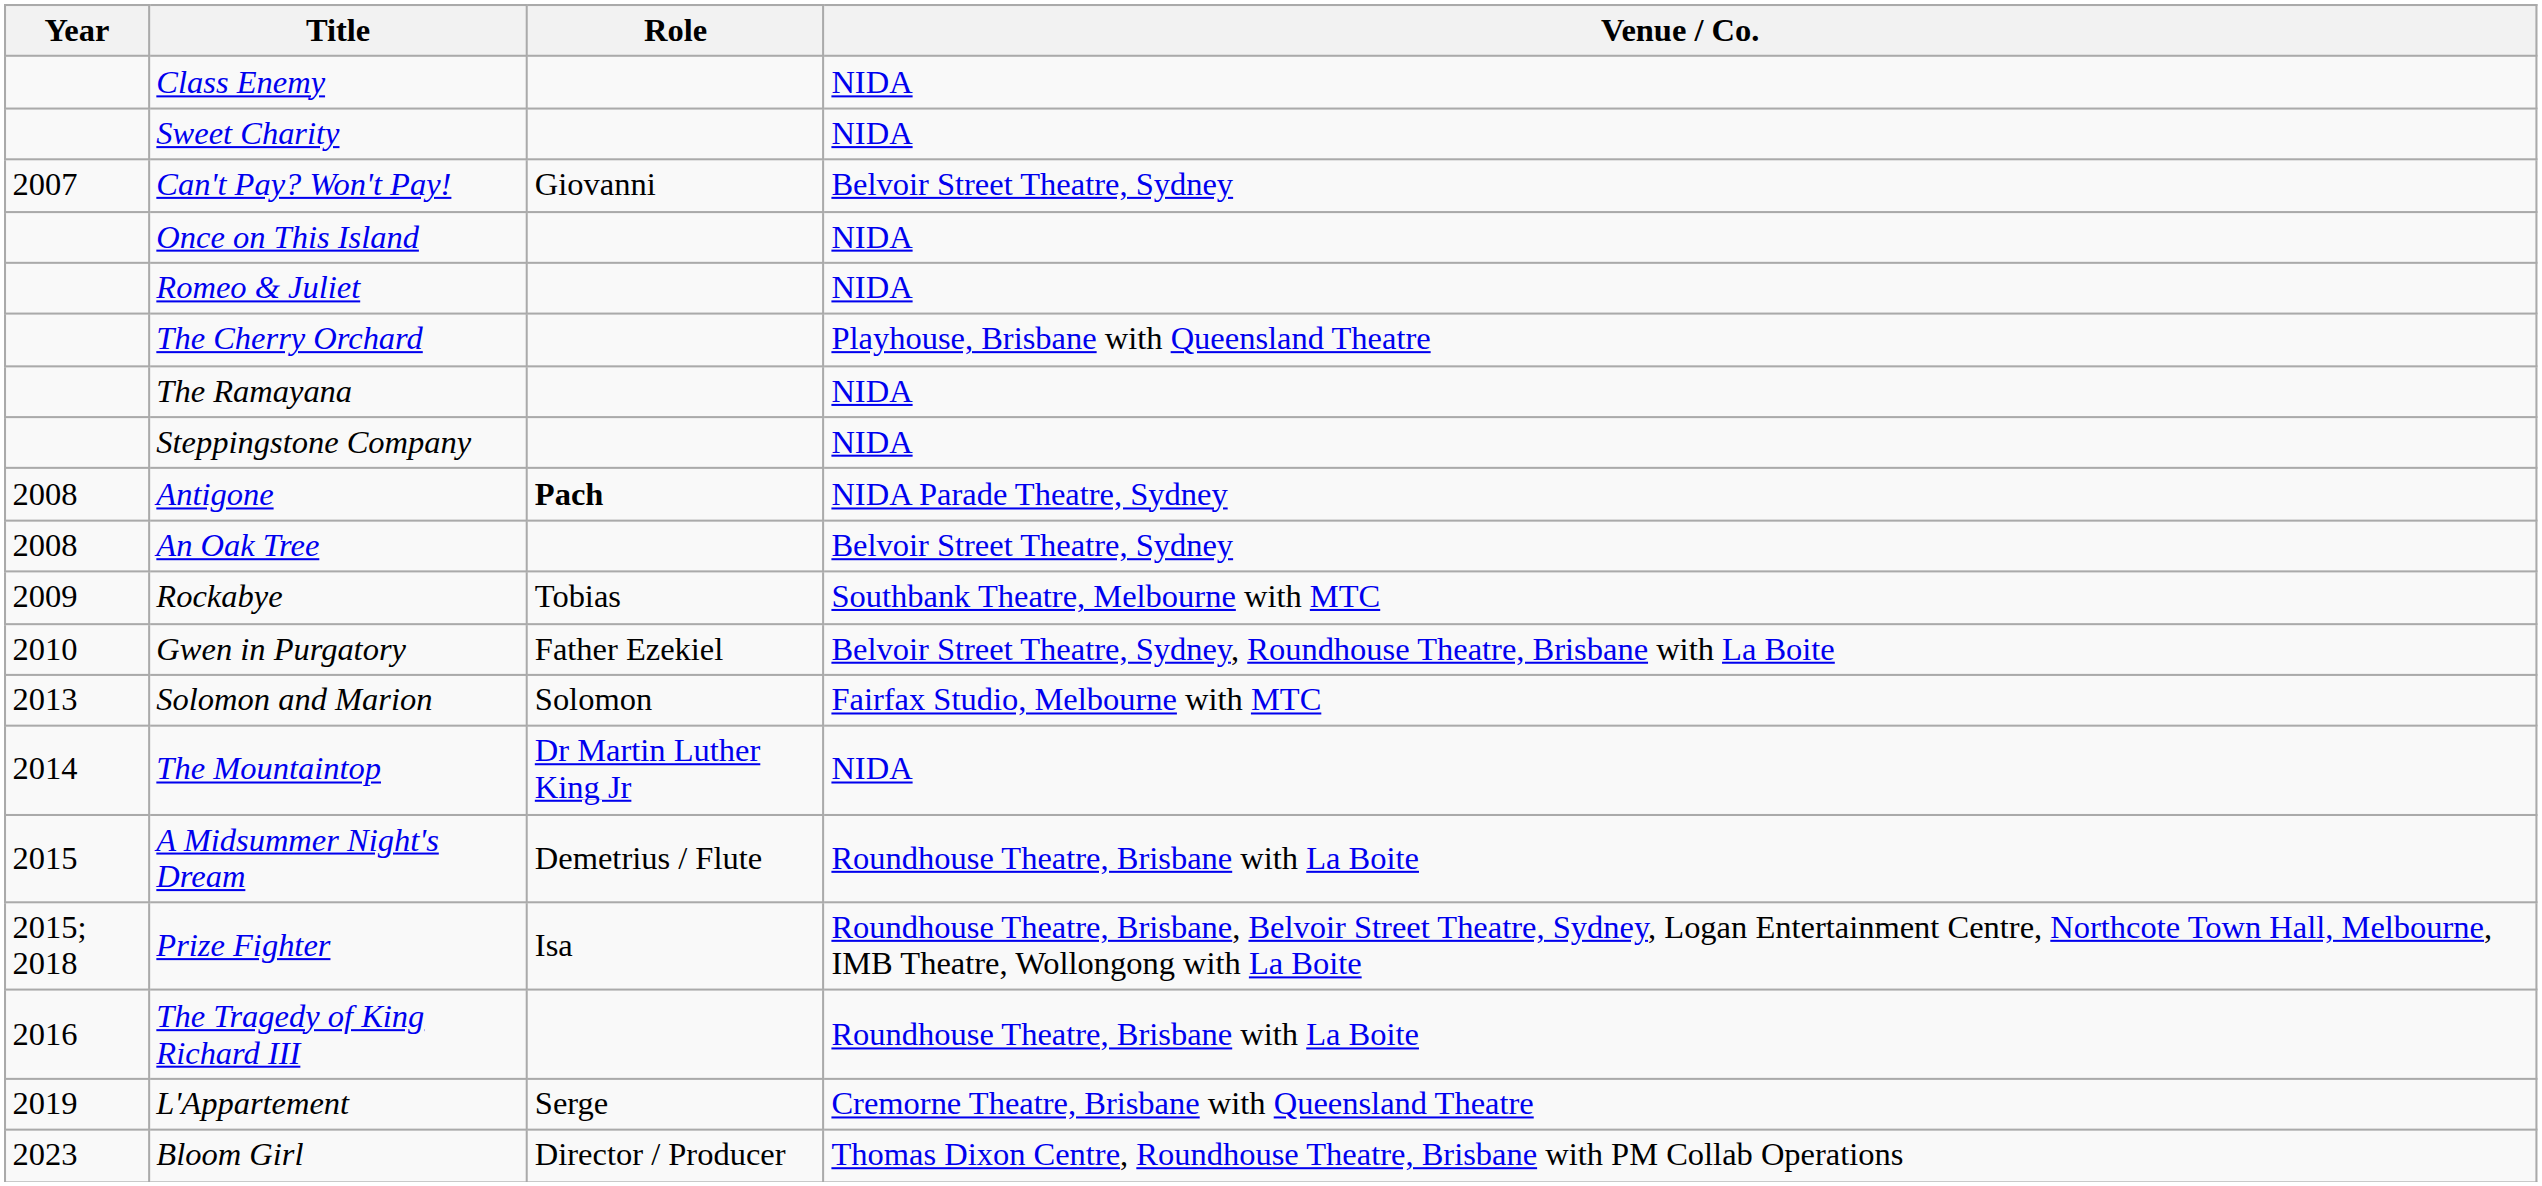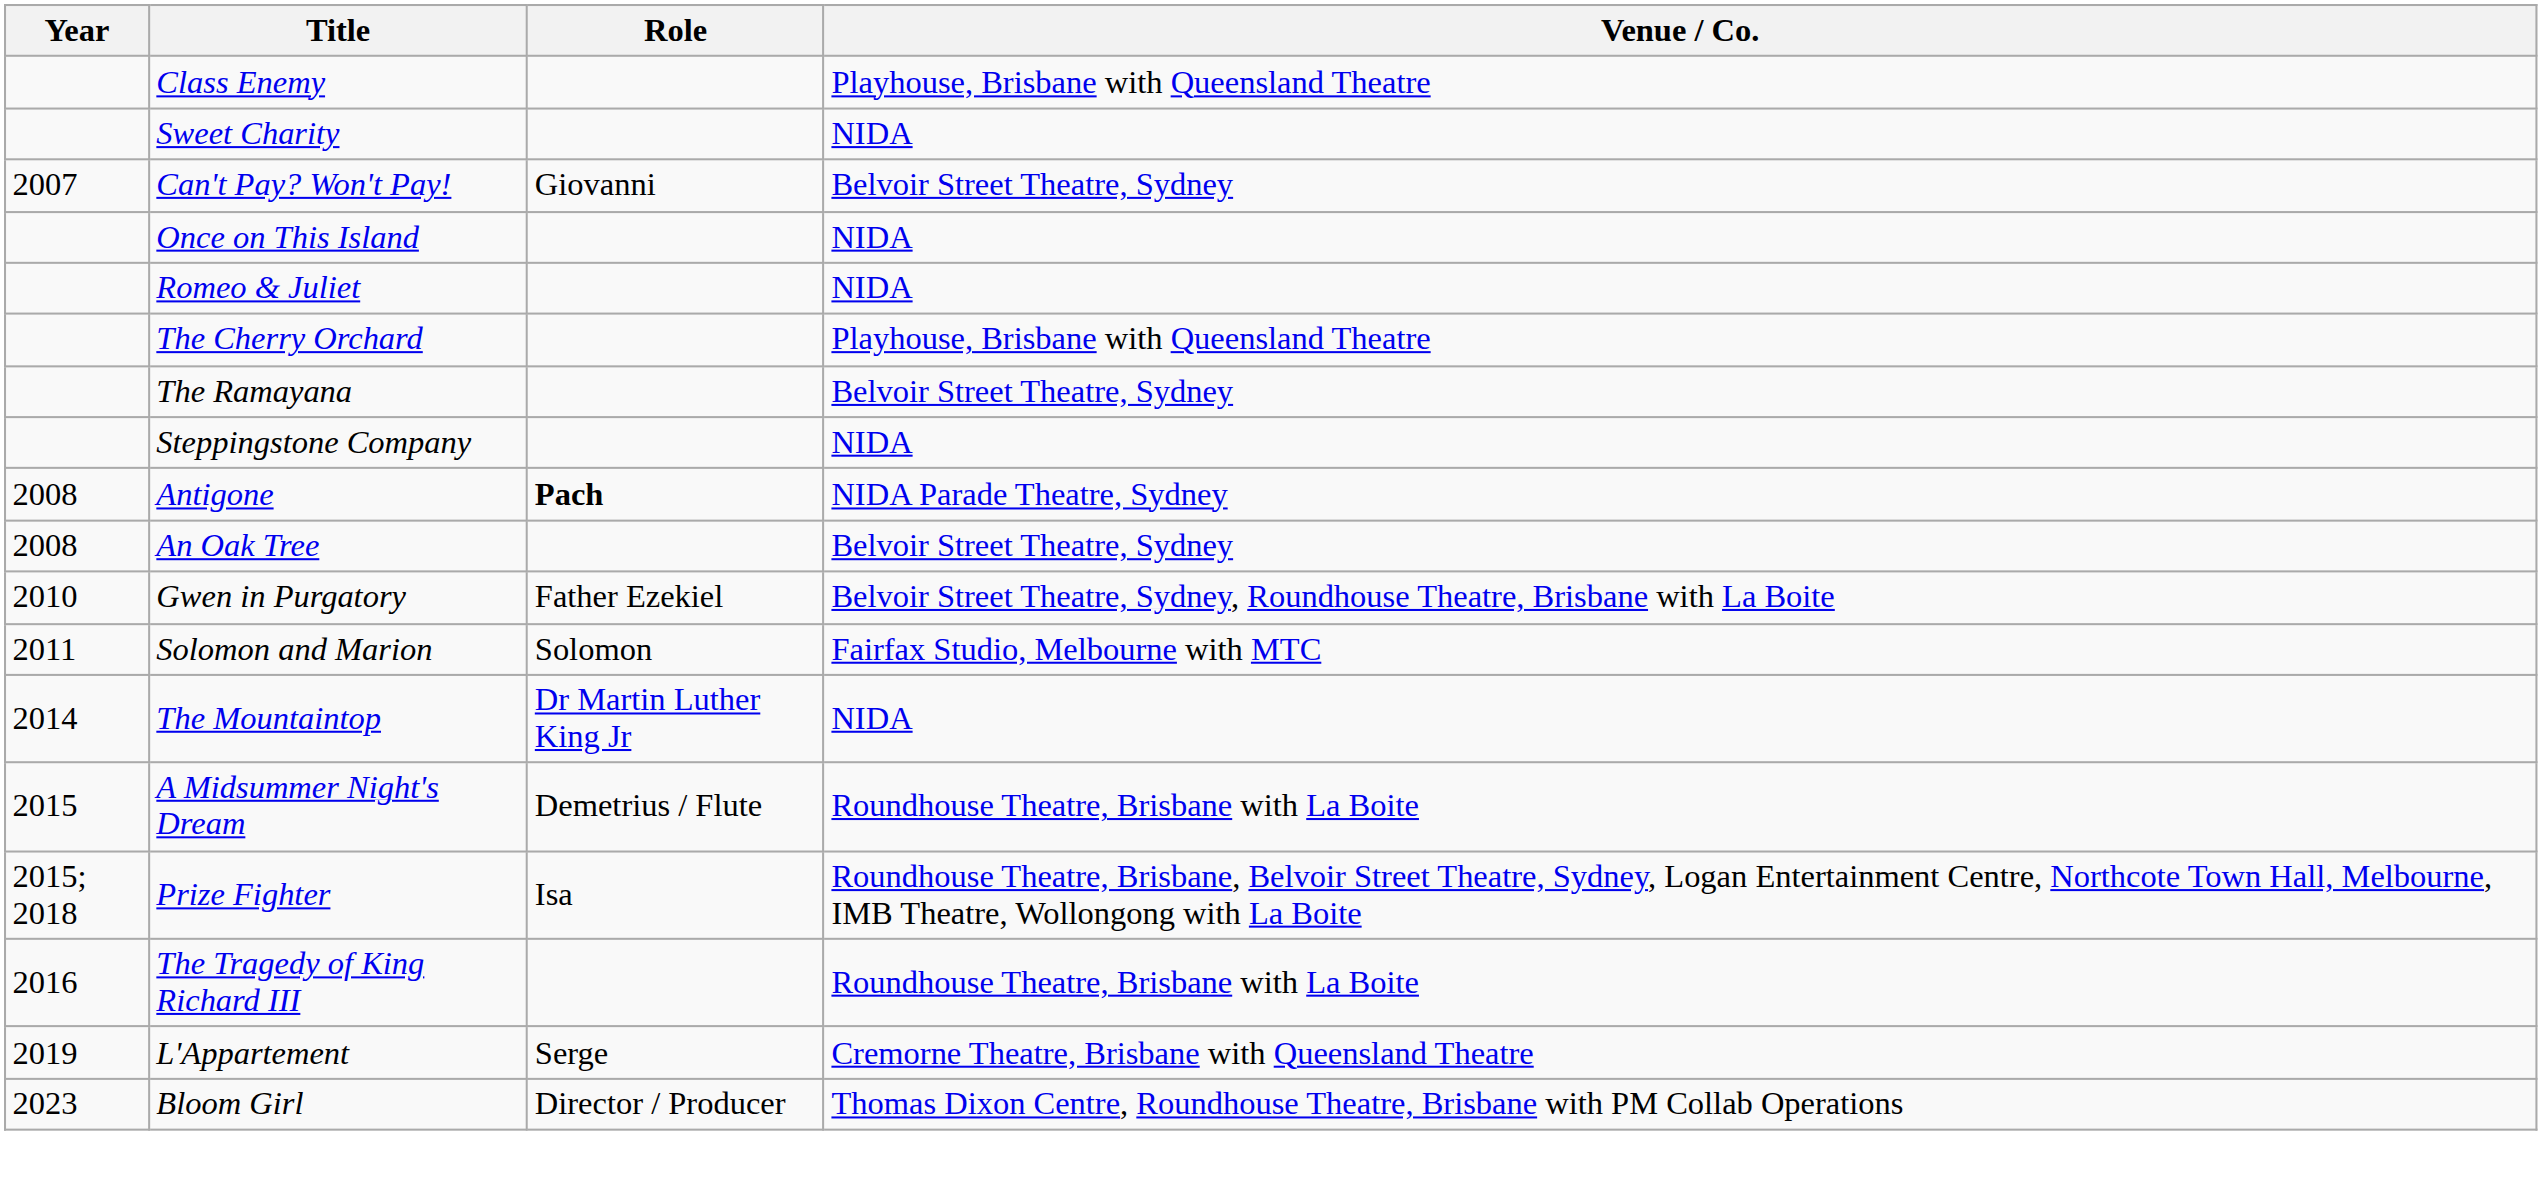 <table class="wikitable sortable">
 <tr>
 <th>Year</th>
 <th>Title</th>
 <th>Role</th>
 <th class="unsortable">Venue / Co.</th>
 </tr>
 <tr>
 <td></td>
 <td><em><a href='#'>Class Enemy</a></em></td>
 <td></td>
-<td><a href='#'>NIDA</a></td>
+<td><a href='#'>Playhouse, Brisbane</a> with <a href='#'>Queensland Theatre</a></td>
 </tr>
 <tr>
 <td></td>
 <td><em><a href='#'>Sweet Charity</a></em></td>
 <td></td>
 <td><a href='#'>NIDA</a></td>
 </tr>
 <tr>
 <td>2007</td>
 <td><em><a href='#'>Can't Pay? Won't Pay!</a></em></td>
 <td>Giovanni</td>
 <td><a href='#'>Belvoir Street Theatre, Sydney</a></td>
 </tr>
 <tr>
 <td></td>
 <td><em><a href='#'>Once on This Island</a></em></td>
 <td></td>
 <td><a href='#'>NIDA</a></td>
 </tr>
 <tr>
 <td></td>
 <td><em><a href='#'>Romeo & Juliet</a></em></td>
 <td></td>
 <td><a href='#'>NIDA</a></td>
 </tr>
 <tr>
 <td></td>
 <td><em><a href='#'>The Cherry Orchard</a></em></td>
 <td></td>
 <td><a href='#'>Playhouse, Brisbane</a> with <a href='#'>Queensland Theatre</a></td>
 </tr>
 <tr>
 <td></td>
 <td><em>The Ramayana</em></td>
 <td></td>
-<td><a href='#'>NIDA</a></td>
+<td><a href='#'>Belvoir Street Theatre, Sydney</a></td>
 </tr>
 <tr>
 <td></td>
 <td><em>Steppingstone Company</em></td>
 <td></td>
 <td><a href='#'>NIDA</a></td>
 </tr>
 <tr>
 <td>2008</td>
 <td><em><a href='#'>Antigone</a></em></td>
 <td><strong>Pach</strong></td>
 <td><a href='#'>NIDA Parade Theatre, Sydney</a></td>
 </tr>
 <tr>
 <td>2008</td>
 <td><em><a href='#'>An Oak Tree</a></em></td>
 <td></td>
 <td><a href='#'>Belvoir Street Theatre, Sydney</a></td>
 </tr>
 <tr>
-<td>2009</td>
-<td><em>Rockabye</em></td>
-<td>Tobias</td>
-<td><a href='#'>Southbank Theatre, Melbourne</a> with <a href='#'>MTC</a></td>
-</tr>
-<tr>
 <td>2010</td>
 <td><em>Gwen in Purgatory</em></td>
 <td>Father Ezekiel</td>
 <td><a href='#'>Belvoir Street Theatre, Sydney</a>, <a href='#'>Roundhouse Theatre, Brisbane</a> with <a href='#'>La Boite</a></td>
 </tr>
 <tr>
-<td>2013</td>
+<td>2011</td>
 <td><em>Solomon and Marion</em></td>
 <td>Solomon</td>
 <td><a href='#'>Fairfax Studio, Melbourne</a> with <a href='#'>MTC</a></td>
 </tr>
 <tr>
 <td>2014</td>
 <td><em><a href='#'>The Mountaintop</a></em></td>
 <td><a href='#'>Dr Martin Luther King Jr</a></td>
 <td><a href='#'>NIDA</a></td>
 </tr>
 <tr>
 <td>2015</td>
 <td><em><a href='#'>A Midsummer Night's Dream</a></em></td>
 <td>Demetrius / Flute</td>
 <td><a href='#'>Roundhouse Theatre, Brisbane</a> with <a href='#'>La Boite</a></td>
 </tr>
 <tr>
 <td>2015; 2018</td>
 <td><em><a href='#'>Prize Fighter</a></em></td>
 <td>Isa</td>
 <td><a href='#'>Roundhouse Theatre, Brisbane</a>, <a href='#'>Belvoir Street Theatre, Sydney</a>, Logan Entertainment Centre, <a href='#'>Northcote Town Hall, Melbourne</a>, IMB Theatre, Wollongong with <a href='#'>La Boite</a></td>
 </tr>
 <tr>
 <td>2016</td>
 <td><em><a href='#'>The Tragedy of King Richard III</a></em></td>
 <td></td>
 <td><a href='#'>Roundhouse Theatre, Brisbane</a> with <a href='#'>La Boite</a></td>
 </tr>
 <tr>
 <td>2019</td>
 <td><em>L'Appartement</em></td>
 <td>Serge</td>
 <td><a href='#'>Cremorne Theatre, Brisbane</a> with <a href='#'>Queensland Theatre</a></td>
 </tr>
 <tr>
 <td>2023</td>
 <td><em>Bloom Girl</em></td>
 <td>Director / Producer</td>
 <td><a href='#'>Thomas Dixon Centre</a>, <a href='#'>Roundhouse Theatre, Brisbane</a> with PM Collab Operations</td>
 </tr>
 </table>
